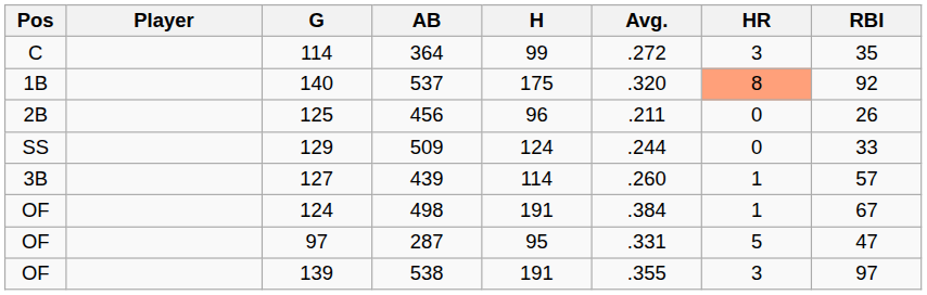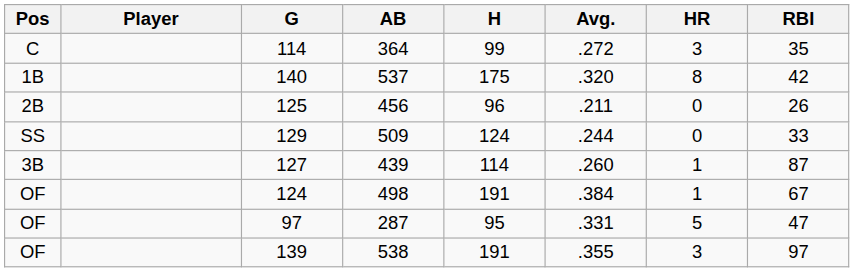 <table class="wikitable sortable">
 <tr>
 <th bgcolor="#DDDDFF" width="5%">Pos</th>
 <th bgcolor="#DDDDFF" width="16%">Player</th>
 <th bgcolor="#DDDDFF" width="9%">G</th>
 <th bgcolor="#DDDDFF" width="9%">AB</th>
 <th bgcolor="#DDDDFF" width="9%">H</th>
 <th bgcolor="#DDDDFF" width="9%">Avg.</th>
 <th bgcolor="#DDDDFF" width="9%">HR</th>
 <th bgcolor="#DDDDFF" width="9%">RBI</th>
 </tr>
 <tr align="center">
 <td>C</td>
 <td></td>
 <td>114</td>
 <td>364</td>
 <td>99</td>
 <td>.272</td>
 <td>3</td>
 <td>35</td>
 </tr>
 <tr align="center">
 <td>1B</td>
 <td></td>
 <td>140</td>
 <td>537</td>
 <td>175</td>
 <td>.320</td>
-<td style="background: lightsalmon;">8</td>
-<td>92</td>
+<td>8</td>
+<td>42</td>
 </tr>
 <tr align="center">
 <td>2B</td>
 <td></td>
 <td>125</td>
 <td>456</td>
 <td>96</td>
 <td>.211</td>
 <td>0</td>
 <td>26</td>
 </tr>
 <tr align="center">
 <td>SS</td>
 <td></td>
 <td>129</td>
 <td>509</td>
 <td>124</td>
 <td>.244</td>
 <td>0</td>
 <td>33</td>
 </tr>
 <tr align="center">
 <td>3B</td>
 <td></td>
 <td>127</td>
 <td>439</td>
 <td>114</td>
 <td>.260</td>
 <td>1</td>
-<td>57</td>
+<td>87</td>
 </tr>
 <tr align="center">
 <td>OF</td>
 <td></td>
 <td>124</td>
 <td>498</td>
 <td>191</td>
 <td>.384</td>
 <td>1</td>
 <td>67</td>
 </tr>
 <tr align="center">
 <td>OF</td>
 <td></td>
 <td>97</td>
 <td>287</td>
 <td>95</td>
 <td>.331</td>
 <td>5</td>
 <td>47</td>
 </tr>
 <tr align="center">
 <td>OF</td>
 <td></td>
 <td>139</td>
 <td>538</td>
 <td>191</td>
 <td>.355</td>
 <td>3</td>
 <td>97</td>
 </tr>
 </table>
